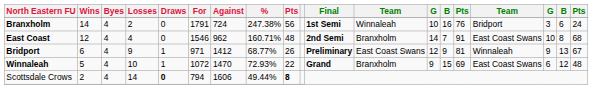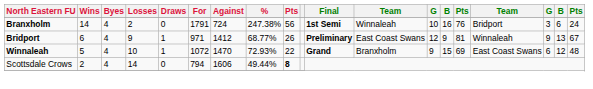 <table style="font-size: 85%; text-align: left;" class="wikitable">
 <tr>
 <th style="color:crimson">North Eastern FU</th>
 <th style="color:crimson">Wins</th>
 <th style="color:crimson">Byes</th>
 <th style="color:crimson">Losses</th>
 <th style="color:crimson">Draws</th>
 <th style="color:crimson">For</th>
 <th style="color:crimson">Against</th>
 <th style="color:crimson">%</th>
 <th style="color:crimson">Pts</th>
 <th></th>
 <th style="color:green">Final</th>
 <th style="color:green">Team</th>
 <th style="color:green">G</th>
 <th style="color:green">B</th>
 <th style="color:green">Pts</th>
 <th style="color:green">Team</th>
 <th style="color:green">G</th>
 <th style="color:green">B</th>
 <th style="color:green">Pts</th>
 </tr>
 <tr>
 </tr>
 <tr>
 </tr>
 <tr>
 <td><strong>	Branxholm	</strong></td>
 <td>14</td>
 <td>4</td>
 <td>2</td>
 <td>0</td>
 <td>1791</td>
 <td>724</td>
 <td>247.38%</td>
 <td>56</td>
 <td></td>
 <td><strong>1st Semi</strong></td>
 <td>Winnaleah</td>
 <td>10</td>
 <td>16</td>
 <td>76</td>
 <td>Bridport</td>
 <td>3</td>
 <td>6</td>
 <td>24</td>
 </tr>
 <tr>
-<td><strong>	East Coast	</strong></td>
-<td>12</td>
-<td>4</td>
-<td>4</td>
-<td>0</td>
-<td>1546</td>
-<td>962</td>
-<td>160.71%</td>
-<td>48</td>
-<td></td>
-<td><strong>2nd Semi</strong></td>
-<td>Branxholm</td>
-<td>14</td>
-<td>7</td>
-<td>91</td>
-<td>East Coast Swans</td>
-<td>10</td>
-<td>8</td>
-<td>68</td>
-</tr>
-<tr>
 <td><strong>	Bridport	</strong></td>
 <td>6</td>
 <td>4</td>
 <td>9</td>
 <td>1</td>
 <td>971</td>
 <td>1412</td>
 <td>68.77%</td>
 <td>26</td>
 <td></td>
 <td><strong>Preliminary</strong></td>
 <td>East Coast Swans</td>
 <td>12</td>
 <td>9</td>
 <td>81</td>
 <td>Winnaleah</td>
 <td>9</td>
 <td>13</td>
 <td>67</td>
 </tr>
 <tr>
 <td><strong>	Winnaleah	</strong></td>
 <td>5</td>
 <td>4</td>
 <td>10</td>
 <td>1</td>
 <td>1072</td>
 <td>1470</td>
 <td>72.93%</td>
 <td>22</td>
 <td></td>
 <td><strong>Grand</strong></td>
 <td>Branxholm</td>
 <td>9</td>
 <td>15</td>
 <td>69</td>
 <td>East Coast Swans</td>
 <td>6</td>
 <td>12</td>
 <td>48</td>
 </tr>
 <tr>
 <td>Scottsdale Crows</td>
 <td>2</td>
 <td>4</td>
 <td>14</td>
-<td><strong>0</strong></td>
+<td>0</td>
 <td>794</td>
 <td>1606</td>
 <td>49.44%</td>
 <td><strong>8</strong></td>
 <td></td>
 </tr>
 <tr>
 </tr>
 </table>
